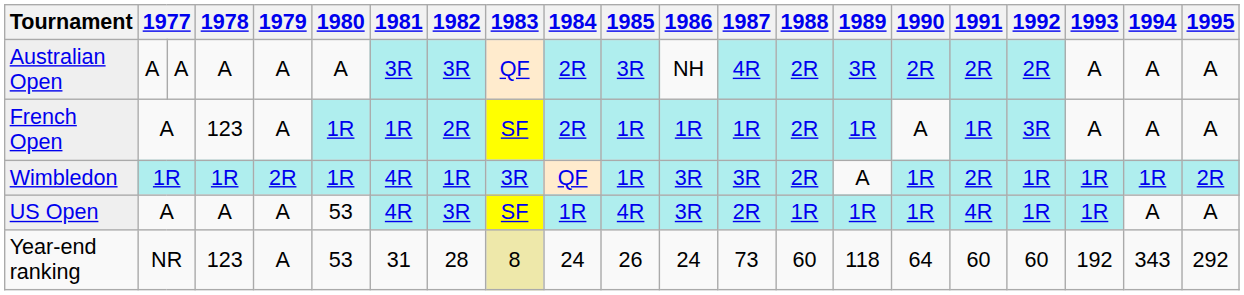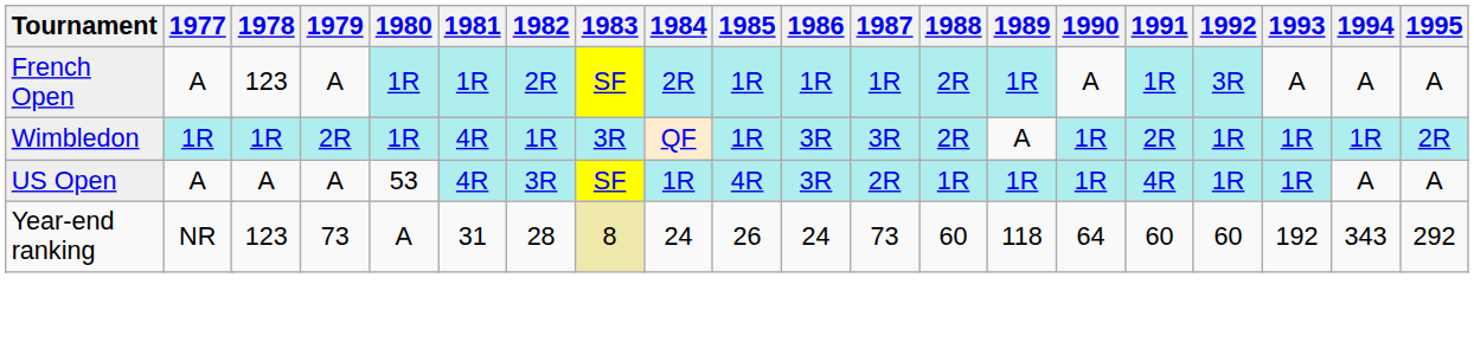 <table class="wikitable" style=font-size:97%>
 <tr>
 <th>Tournament</th>
 <th colspan="2"><a href='#'>1977</a></th>
 <th><a href='#'>1978</a></th>
 <th><a href='#'>1979</a></th>
 <th><a href='#'>1980</a></th>
 <th><a href='#'>1981</a></th>
 <th><a href='#'>1982</a></th>
 <th><a href='#'>1983</a></th>
 <th><a href='#'>1984</a></th>
 <th><a href='#'>1985</a></th>
 <th><a href='#'>1986</a></th>
 <th><a href='#'>1987</a></th>
 <th><a href='#'>1988</a></th>
 <th><a href='#'>1989</a></th>
 <th><a href='#'>1990</a></th>
 <th><a href='#'>1991</a></th>
 <th><a href='#'>1992</a></th>
 <th><a href='#'>1993</a></th>
 <th><a href='#'>1994</a></th>
 <th><a href='#'>1995</a></th>
-</tr>
-<tr>
-<td style="background:#EFEFEF;"><a href='#'>Australian Open</a></td>
-<td align="center">A</td>
-<td align="center">A</td>
-<td align="center">A</td>
-<td align="center">A</td>
-<td align="center">A</td>
-<td align="center" style="background:#afeeee;"><a href='#'>3R</a></td>
-<td align="center" style="background:#afeeee;"><a href='#'>3R</a></td>
-<td align="center" style="background:#ffebcd;"><a href='#'>QF</a></td>
-<td align="center" style="background:#afeeee;"><a href='#'>2R</a></td>
-<td align="center" style="background:#afeeee;"><a href='#'>3R</a></td>
-<td align="center">NH</td>
-<td align="center" style="background:#afeeee;"><a href='#'>4R</a></td>
-<td align="center" style="background:#afeeee;"><a href='#'>2R</a></td>
-<td align="center" style="background:#afeeee;"><a href='#'>3R</a></td>
-<td align="center" style="background:#afeeee;"><a href='#'>2R</a></td>
-<td align="center" style="background:#afeeee;"><a href='#'>2R</a></td>
-<td align="center" style="background:#afeeee;"><a href='#'>2R</a></td>
-<td align="center">A</td>
-<td align="center">A</td>
-<td align="center">A</td>
 </tr>
 <tr>
 <td style="background:#EFEFEF;"><a href='#'>French Open</a></td>
 <td colspan="2" align="center">A</td>
 <td align="center">123</td>
 <td align="center">A</td>
 <td align="center" style="background:#afeeee;"><a href='#'>1R</a></td>
 <td align="center" style="background:#afeeee;"><a href='#'>1R</a></td>
 <td align="center" style="background:#afeeee;"><a href='#'>2R</a></td>
 <td align="center" style="background:yellow;"><a href='#'>SF</a></td>
 <td align="center" style="background:#afeeee;"><a href='#'>2R</a></td>
 <td align="center" style="background:#afeeee;"><a href='#'>1R</a></td>
 <td align="center" style="background:#afeeee;"><a href='#'>1R</a></td>
 <td align="center" style="background:#afeeee;"><a href='#'>1R</a></td>
 <td align="center" style="background:#afeeee;"><a href='#'>2R</a></td>
 <td align="center" style="background:#afeeee;"><a href='#'>1R</a></td>
 <td align="center">A</td>
 <td align="center" style="background:#afeeee;"><a href='#'>1R</a></td>
 <td align="center" style="background:#afeeee;"><a href='#'>3R</a></td>
 <td align="center">A</td>
 <td align="center">A</td>
 <td align="center">A</td>
 </tr>
 <tr>
 <td style="background:#EFEFEF;"><a href='#'>Wimbledon</a></td>
 <td colspan="2" align="center" style="background:#afeeee;"><a href='#'>1R</a></td>
 <td align="center" style="background:#afeeee;"><a href='#'>1R</a></td>
 <td align="center" style="background:#afeeee;"><a href='#'>2R</a></td>
 <td align="center" style="background:#afeeee;"><a href='#'>1R</a></td>
 <td align="center" style="background:#afeeee;"><a href='#'>4R</a></td>
 <td align="center" style="background:#afeeee;"><a href='#'>1R</a></td>
 <td align="center" style="background:#afeeee;"><a href='#'>3R</a></td>
 <td align="center" style="background:#ffebcd;"><a href='#'>QF</a></td>
 <td align="center" style="background:#afeeee;"><a href='#'>1R</a></td>
 <td align="center" style="background:#afeeee;"><a href='#'>3R</a></td>
 <td align="center" style="background:#afeeee;"><a href='#'>3R</a></td>
 <td align="center" style="background:#afeeee;"><a href='#'>2R</a></td>
 <td align="center">A</td>
 <td align="center" style="background:#afeeee;"><a href='#'>1R</a></td>
 <td align="center" style="background:#afeeee;"><a href='#'>2R</a></td>
 <td align="center" style="background:#afeeee;"><a href='#'>1R</a></td>
 <td align="center" style="background:#afeeee;"><a href='#'>1R</a></td>
 <td align="center" style="background:#afeeee;"><a href='#'>1R</a></td>
 <td align="center" style="background:#afeeee;"><a href='#'>2R</a></td>
 </tr>
 <tr>
 <td style="background:#EFEFEF;"><a href='#'>US Open</a></td>
 <td colspan="2" align="center">A</td>
 <td align="center">A</td>
 <td align="center">A</td>
 <td align="center">53</td>
 <td align="center" style="background:#afeeee;"><a href='#'>4R</a></td>
 <td align="center" style="background:#afeeee;"><a href='#'>3R</a></td>
 <td align="center" style="background:yellow;"><a href='#'>SF</a></td>
 <td align="center" style="background:#afeeee;"><a href='#'>1R</a></td>
 <td align="center" style="background:#afeeee;"><a href='#'>4R</a></td>
 <td align="center" style="background:#afeeee;"><a href='#'>3R</a></td>
 <td align="center" style="background:#afeeee;"><a href='#'>2R</a></td>
 <td align="center" style="background:#afeeee;"><a href='#'>1R</a></td>
 <td align="center" style="background:#afeeee;"><a href='#'>1R</a></td>
 <td align="center" style="background:#afeeee;"><a href='#'>1R</a></td>
 <td align="center" style="background:#afeeee;"><a href='#'>4R</a></td>
 <td align="center" style="background:#afeeee;"><a href='#'>1R</a></td>
 <td align="center" style="background:#afeeee;"><a href='#'>1R</a></td>
 <td align="center">A</td>
 <td align="center">A</td>
 </tr>
 <tr>
 <td align=left>Year-end ranking</td>
 <td colspan="2" align="center">NR</td>
 <td align="center">123</td>
+<td align="center">73</td>
 <td align="center">A</td>
-<td align="center">53</td>
 <td align="center">31</td>
 <td align="center">28</td>
 <td align="center" bgcolor=EEE8AA>8</td>
 <td align="center">24</td>
 <td align="center">26</td>
 <td align="center">24</td>
 <td align="center">73</td>
 <td align="center">60</td>
 <td align="center">118</td>
 <td align="center">64</td>
 <td align="center">60</td>
 <td align="center">60</td>
 <td align="center">192</td>
 <td align="center">343</td>
 <td align="center">292</td>
 </tr>
 </table>
